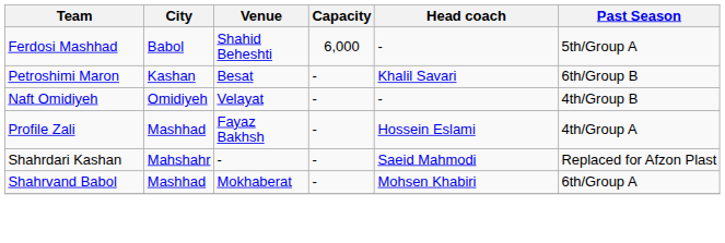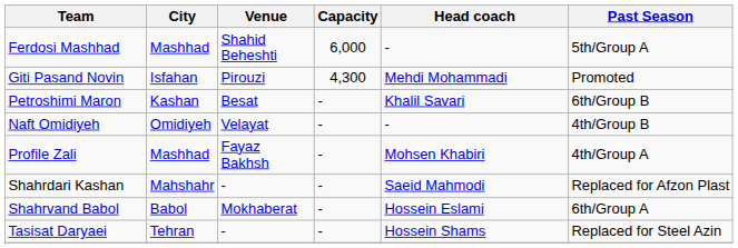 <table class="wikitable sortable">
 <tr>
 <th width=150>Team</th>
 <th width=60>City</th>
 <th width=100>Venue</th>
 <th>Capacity</th>
 <th width=200>Head coach</th>
 <th><a href='#'>Past Season</a></th>
 </tr>
 <tr>
 <td><a href='#'>Ferdosi Mashhad</a></td>
-<td><a href='#'>Babol</a></td>
+<td><a href='#'>Mashhad</a></td>
 <td><a href='#'>Shahid Beheshti</a></td>
 <td align="center">6,000</td>
 <td>-</td>
 <td>5th/Group A</td>
+</tr>
+<tr>
+<td><a href='#'>Giti Pasand Novin</a></td>
+<td><a href='#'>Isfahan</a></td>
+<td><a href='#'>Pirouzi</a></td>
+<td align="center">4,300</td>
+<td> <a href='#'>Mehdi Mohammadi</a></td>
+<td>Promoted</td>
 </tr>
 <tr>
 <td><a href='#'>Petroshimi Maron</a></td>
 <td><a href='#'>Kashan</a></td>
 <td><a href='#'>Besat</a></td>
 <td>-</td>
 <td> <a href='#'>Khalil Savari</a></td>
 <td>6th/Group B</td>
 </tr>
 <tr>
 <td><a href='#'>Naft Omidiyeh</a></td>
 <td><a href='#'>Omidiyeh</a></td>
 <td><a href='#'>Velayat</a></td>
 <td>-</td>
 <td>-</td>
 <td>4th/Group B</td>
 </tr>
 <tr>
 <td><a href='#'>Profile Zali</a></td>
 <td><a href='#'>Mashhad</a></td>
 <td><a href='#'>Fayaz Bakhsh</a></td>
 <td>-</td>
-<td> <a href='#'>Hossein Eslami</a></td>
+<td> <a href='#'>Mohsen Khabiri</a></td>
 <td>4th/Group A</td>
 </tr>
 <tr>
 <td>Shahrdari Kashan</td>
 <td><a href='#'>Mahshahr</a></td>
 <td>-</td>
 <td>-</td>
 <td> <a href='#'>Saeid Mahmodi</a></td>
 <td>Replaced for Afzon Plast</td>
 </tr>
 <tr>
 <td><a href='#'>Shahrvand Babol</a></td>
-<td><a href='#'>Mashhad</a></td>
+<td><a href='#'>Babol</a></td>
 <td><a href='#'>Mokhaberat</a></td>
 <td>-</td>
-<td> <a href='#'>Mohsen Khabiri</a></td>
+<td> <a href='#'>Hossein Eslami</a></td>
 <td>6th/Group A</td>
+</tr>
+<tr>
+<td><a href='#'>Tasisat Daryaei</a></td>
+<td><a href='#'>Tehran</a></td>
+<td>-</td>
+<td>-</td>
+<td> <a href='#'>Hossein Shams</a></td>
+<td>Replaced for Steel Azin</td>
 </tr>
 <tr>
 </tr>
 </table>
